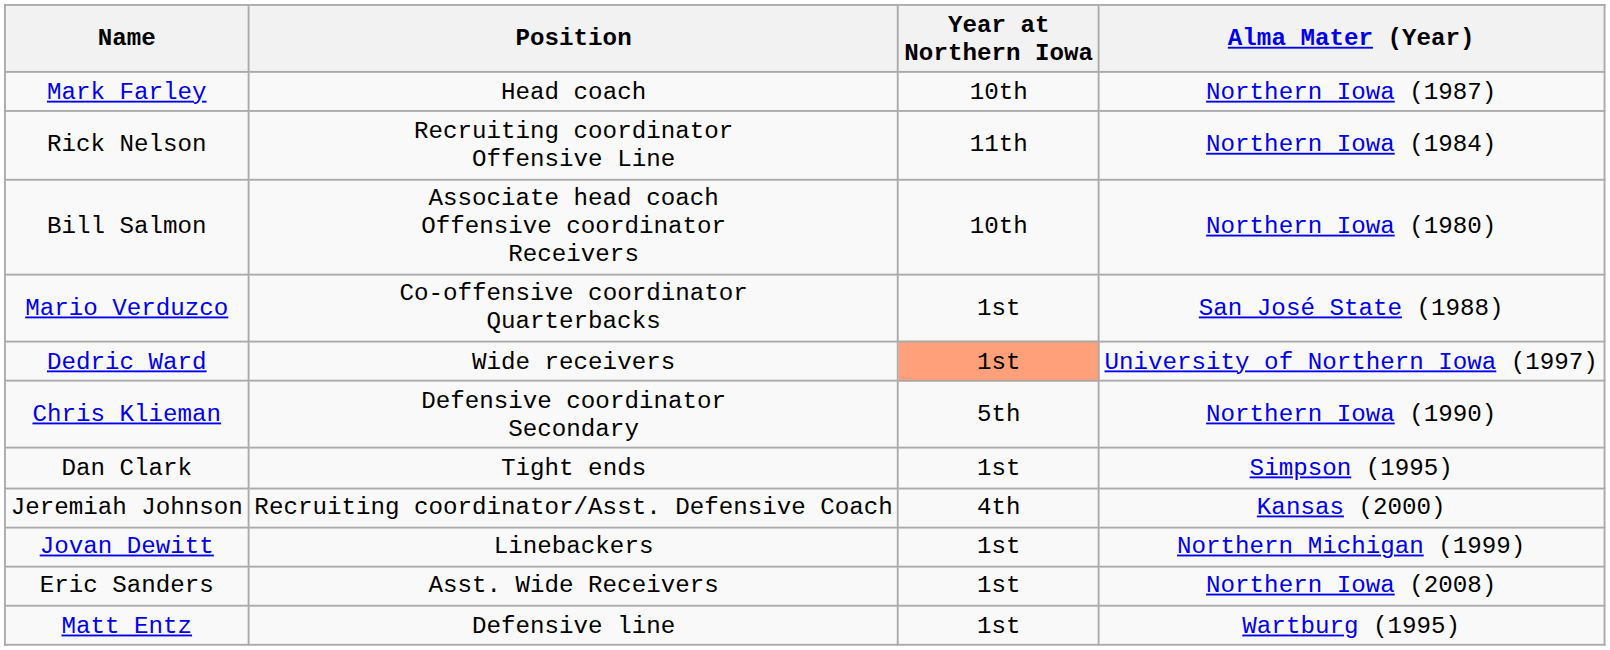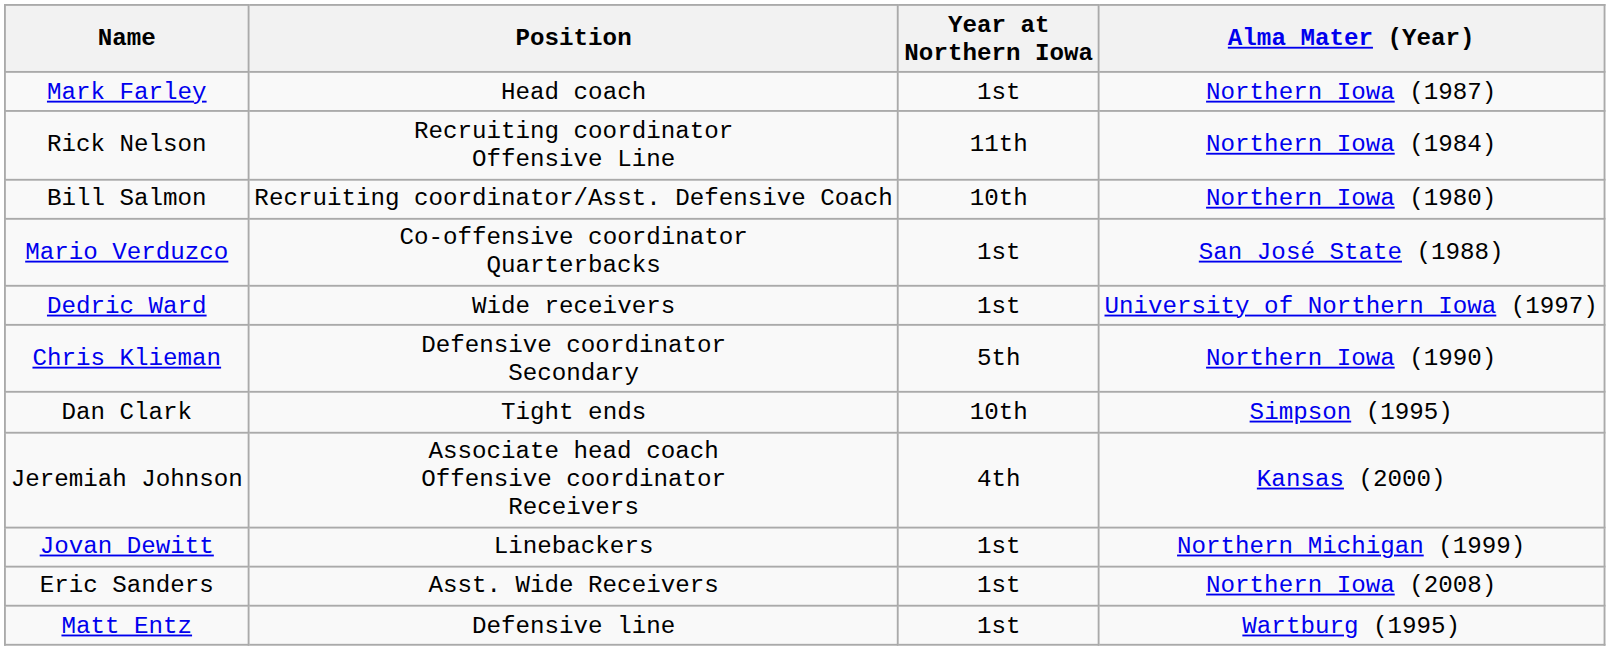 <table class="wikitable">
 <tr>
 <th>Name</th>
 <th>Position</th>
 <th>Year at <br> Northern Iowa</th>
 <th><a href='#'>Alma Mater</a> (Year)</th>
 </tr>
 <tr align="center">
 <td><a href='#'>Mark Farley</a></td>
 <td>Head coach</td>
-<td>10th</td>
+<td>1st</td>
 <td><a href='#'>Northern Iowa</a> (1987)</td>
 </tr>
 <tr align="center">
 <td>Rick Nelson</td>
 <td>Recruiting coordinator<br>Offensive Line</td>
 <td>11th</td>
 <td><a href='#'>Northern Iowa</a> (1984)</td>
 </tr>
 <tr align="center">
 <td>Bill Salmon</td>
-<td>Associate head coach<br>Offensive coordinator<br>Receivers</td>
+<td>Recruiting coordinator/Asst. Defensive Coach</td>
 <td>10th</td>
 <td><a href='#'>Northern Iowa</a> (1980)</td>
 </tr>
 <tr align="center">
 <td><a href='#'>Mario Verduzco</a></td>
 <td>Co-offensive coordinator<br>Quarterbacks</td>
 <td>1st</td>
 <td><a href='#'>San José State</a> (1988)</td>
 </tr>
 <tr align="center">
 <td><a href='#'>Dedric Ward</a></td>
 <td>Wide receivers</td>
-<td style="background: lightsalmon;">1st</td>
+<td>1st</td>
 <td><a href='#'>University of Northern Iowa</a> (1997)</td>
 </tr>
 <tr align="center">
 <td><a href='#'>Chris Klieman</a></td>
 <td>Defensive coordinator<br>Secondary</td>
 <td>5th</td>
 <td><a href='#'>Northern Iowa</a> (1990)</td>
 </tr>
 <tr align="center">
 <td>Dan Clark</td>
 <td>Tight ends</td>
-<td>1st</td>
+<td>10th</td>
 <td><a href='#'>Simpson</a> (1995)</td>
 </tr>
 <tr align="center">
 <td>Jeremiah Johnson</td>
-<td>Recruiting coordinator/Asst. Defensive Coach</td>
+<td>Associate head coach<br>Offensive coordinator<br>Receivers</td>
 <td>4th</td>
 <td><a href='#'>Kansas</a> (2000)</td>
 </tr>
 <tr align="center">
 <td><a href='#'>Jovan Dewitt</a></td>
 <td>Linebackers</td>
 <td>1st</td>
 <td><a href='#'>Northern Michigan</a> (1999)</td>
 </tr>
 <tr align="center">
 <td>Eric Sanders</td>
 <td>Asst. Wide Receivers</td>
 <td>1st</td>
 <td><a href='#'>Northern Iowa</a> (2008)</td>
 </tr>
 <tr align="center">
 <td><a href='#'>Matt Entz</a></td>
 <td>Defensive line</td>
 <td>1st</td>
 <td><a href='#'>Wartburg</a> (1995)</td>
 </tr>
 </table>
